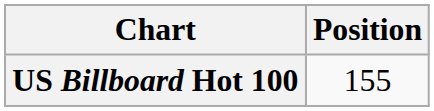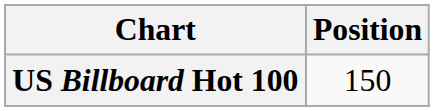 <table class="wikitable plainrowheaders" style="text-align:center">
 <tr>
 <th scope="col">Chart</th>
 <th scope="col">Position</th>
 </tr>
 <tr>
 <th scope="row">US <em>Billboard</em> Hot 100</th>
-<td>155</td>
+<td>150</td>
 </tr>
 </table>
